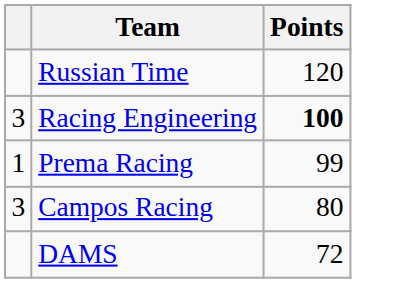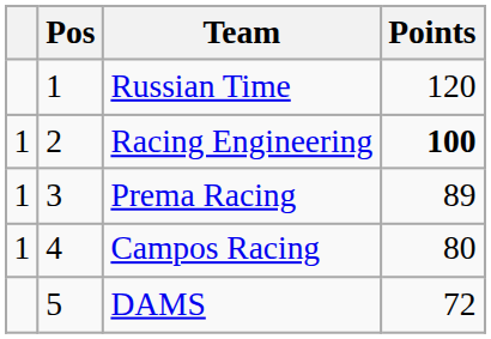 <table class="wikitable" style="font-size: 85%;">
 <tr>
 <th></th>
+<th>Pos</th>
 <th>Team</th>
 <th>Points</th>
 </tr>
 <tr>
 <td align="left"></td>
+<td align="left">1</td>
 <td> <a href='#'>Russian Time</a></td>
 <td align="right">120</td>
 </tr>
 <tr>
-<td align="left"> 3</td>
+<td align="left"> 1</td>
+<td align="left">2</td>
 <td> <a href='#'>Racing Engineering</a></td>
 <td align="right"><strong>100</strong></td>
 </tr>
 <tr>
 <td align="left"> 1</td>
+<td align="left">3</td>
 <td> <a href='#'>Prema Racing</a></td>
-<td align="right">99</td>
+<td align="right">89</td>
 </tr>
 <tr>
-<td align="left"> 3</td>
+<td align="left"> 1</td>
+<td align="left">4</td>
 <td> <a href='#'>Campos Racing</a></td>
 <td align="right">80</td>
 </tr>
 <tr>
 <td align="left"></td>
+<td align="left">5</td>
 <td> <a href='#'>DAMS</a></td>
 <td align="right">72</td>
 </tr>
 </table>
